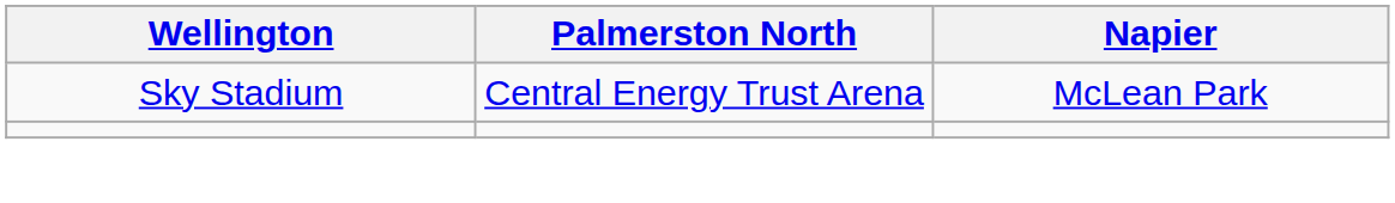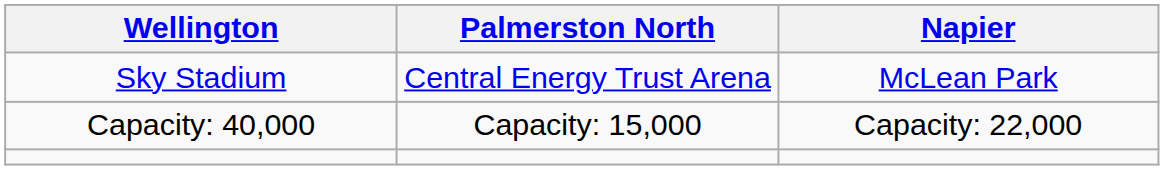 <table class="wikitable" style="text-align:center; margin: 1em auto;">
 <tr>
 <th width="34%"><a href='#'>Wellington</a></th>
 <th width="33%"><a href='#'>Palmerston North</a></th>
 <th width="34%"><a href='#'>Napier</a></th>
 </tr>
 <tr>
 <td><a href='#'>Sky Stadium</a></td>
 <td><a href='#'>Central Energy Trust Arena</a></td>
 <td><a href='#'>McLean Park</a></td>
 </tr>
 <tr>
+<td>Capacity: 40,000</td>
+<td>Capacity: 15,000</td>
+<td>Capacity: 22,000</td>
+</tr>
+<tr>
 <td></td>
 <td></td>
 <td></td>
 </tr>
 </table>
